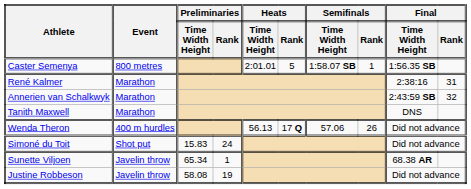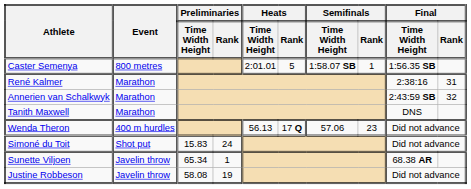 <table class=wikitable style="font-size:90%; border: double;">
 <tr>
 <th rowspan="2" style="border-right:double">Athlete</th>
 <th rowspan="2" style="border-right:double">Event</th>
 <th colspan="2" style="border-right:double; border-bottom:double;">Preliminaries</th>
 <th colspan="2" style="border-right:double; border-bottom:double;">Heats</th>
 <th colspan="2" style="border-right:double; border-bottom:double;">Semifinals</th>
 <th colspan="2" style="border-right:double; border-bottom:double;">Final</th>
 </tr>
 <tr>
 <th>Time<br>Width<br>Height</th>
 <th style="border-right:double">Rank</th>
 <th>Time<br>Width<br>Height</th>
 <th style="border-right:double">Rank</th>
 <th>Time<br>Width<br>Height</th>
 <th style="border-right:double">Rank</th>
 <th>Time<br>Width<br>Height</th>
 <th style="border-right:double">Rank</th>
 </tr>
 <tr style="border-top: double;">
 <td style="border-right:double"><a href='#'>Caster Semenya</a></td>
 <td style="border-right:double"><a href='#'>800 metres</a></td>
 <td style="border-right:double" colspan= 2 bgcolor="wheat"></td>
 <td align=center>2:01.01</td>
 <td align=center style="border-right:double">5</td>
 <td align=center>1:58.07 <strong>SB</strong></td>
 <td align=center style="border-right:double">1</td>
 <td align=center>1:56.35 <strong>SB</strong></td>
 <td align=center></td>
 </tr>
 <tr style="border-top: double;">
 <td style="border-right:double"><a href='#'>René Kalmer</a></td>
 <td style="border-right:double"><a href='#'>Marathon</a></td>
 <td style="border-right:double" colspan= 6 bgcolor="wheat"></td>
 <td align=center>2:38:16</td>
 <td align=center>31</td>
 </tr>
 <tr>
 <td style="border-right:double"><a href='#'>Annerien van Schalkwyk</a></td>
 <td style="border-right:double"><a href='#'>Marathon</a></td>
 <td style="border-right:double" colspan= 6 bgcolor="wheat"></td>
 <td align=center>2:43:59 <strong>SB</strong></td>
 <td align=center>32</td>
 </tr>
 <tr>
 <td style="border-right:double"><a href='#'>Tanith Maxwell</a></td>
 <td style="border-right:double"><a href='#'>Marathon</a></td>
 <td style="border-right:double" colspan= 6 bgcolor="wheat"></td>
 <td align=center>DNS</td>
 <td align=center></td>
 </tr>
 <tr style="border-top: double;">
 <td style="border-right:double"><a href='#'>Wenda Theron</a></td>
 <td style="border-right:double"><a href='#'>400 m hurdles</a></td>
 <td style="border-right:double" colspan= 2 bgcolor="wheat"></td>
 <td align=center>56.13</td>
 <td style="border-right:double" align=center>17 <strong>Q</strong></td>
 <td align=center>57.06</td>
-<td style="border-right:double" align=center>26</td>
+<td style="border-right:double" align=center>23</td>
 <td align=center colspan=2>Did not advance</td>
 </tr>
 <tr style="border-top: double;">
 <td style="border-right:double"><a href='#'>Simoné du Toit</a></td>
 <td style="border-right:double"><a href='#'>Shot put</a></td>
 <td align=center>15.83</td>
 <td align=center style="border-right:double">24</td>
 <td style="border-right:double" colspan= 4 bgcolor="wheat"></td>
 <td colspan="2" align=center>Did not advance</td>
 </tr>
 <tr style="border-top: double;">
 <td style="border-right:double"><a href='#'>Sunette Viljoen</a></td>
 <td style="border-right:double"><a href='#'>Javelin throw</a></td>
 <td align=center>65.34</td>
 <td align=center style="border-right:double">1</td>
 <td style="border-right:double" colspan= 4 bgcolor="wheat"></td>
 <td align=center>68.38 <strong>AR</strong></td>
 <td align=center></td>
 </tr>
 <tr>
 <td style="border-right:double"><a href='#'>Justine Robbeson</a></td>
 <td style="border-right:double"><a href='#'>Javelin throw</a></td>
 <td align=center>58.08</td>
 <td align=center style="border-right:double">19</td>
 <td style="border-right:double" colspan= 4 bgcolor="wheat"></td>
 <td colspan="2" align=center>Did not advance</td>
 </tr>
 </table>
